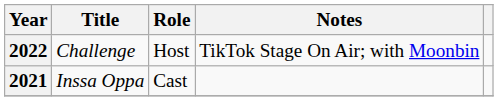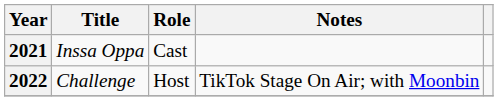 <table class="wikitable plainrowheaders">
 <tr>
 <th scope="col">Year</th>
 <th scope="col">Title</th>
 <th scope="col">Role</th>
 <th>Notes</th>
 <th scope="col" class="unsortable"></th>
 </tr>
 <tr>
+<th scope="row">2021</th>
+<td><em>Inssa Oppa</em></td>
+<td>Cast</td>
+<td></td>
+<td style="text-align:center"></td>
+</tr>
+<tr>
 <th scope="row">2022</th>
 <td><em>Challenge</em></td>
 <td>Host</td>
 <td>TikTok Stage On Air; with <a href='#'>Moonbin</a></td>
 <td style="text-align:center"></td>
 </tr>
 <tr>
-<th scope="row">2021</th>
-<td><em>Inssa Oppa</em></td>
-<td>Cast</td>
-<td></td>
-<td style="text-align:center"></td>
-</tr>
-<tr>
 </tr>
 </table>
